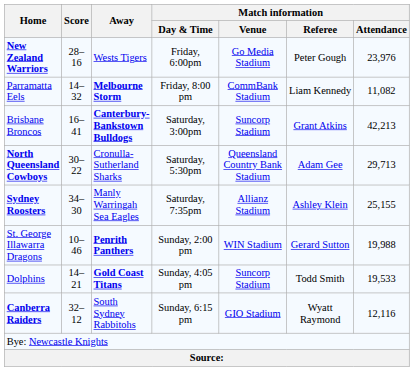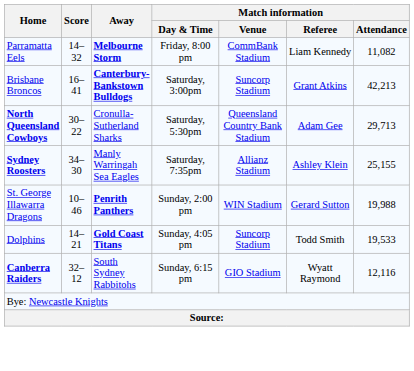 <table class="wikitable" style="border-collapse:collapse; text-align:center; width:100%;">
 <tr style="text-align:center; background:#f5faff;"  style="background:#c1d8ff;">
 <th rowspan="2">Home</th>
 <th rowspan="2">Score</th>
 <th rowspan="2">Away</th>
 <th colspan="4">Match information</th>
 </tr>
 <tr>
 <th width="17%">Day & Time</th>
 <th width="17%">Venue</th>
 <th width="17%">Referee</th>
 <th width="5%">Attendance</th>
-</tr>
-<tr style="text-align:center; background:#f5faff;">
-<td align="left"><strong> <a href='#'>New Zealand Warriors</a></strong></td>
-<td>28–16</td>
-<td align="left"> <a href='#'>Wests Tigers</a></td>
-<td>Friday, 6:00pm</td>
-<td><a href='#'>Go Media Stadium</a></td>
-<td>Peter Gough</td>
-<td>23,976</td>
 </tr>
 <tr style="text-align:center; background:#f5faff;">
 <td align="left"> <a href='#'>Parramatta Eels</a></td>
 <td>14–32</td>
 <td align="left"><strong> <a href='#'>Melbourne Storm</a></strong></td>
 <td>Friday, 8:00 pm</td>
 <td><a href='#'>CommBank Stadium</a></td>
 <td>Liam Kennedy</td>
 <td>11,082</td>
 </tr>
 <tr style="text-align:center; background:#f5faff;">
 <td align="left"> <a href='#'>Brisbane Broncos</a></td>
 <td>16–41</td>
 <td align="left"><strong> <a href='#'>Canterbury-Bankstown Bulldogs</a></strong></td>
 <td>Saturday, 3:00pm</td>
 <td><a href='#'>Suncorp Stadium</a></td>
 <td><a href='#'>Grant Atkins</a></td>
 <td>42,213</td>
 </tr>
 <tr style="text-align:center; background:#f5faff;">
 <td align="left"><strong> <a href='#'>North Queensland Cowboys</a></strong></td>
 <td>30–22</td>
 <td align="left"> <a href='#'>Cronulla-Sutherland Sharks</a></td>
 <td>Saturday, 5:30pm</td>
 <td><a href='#'>Queensland Country Bank Stadium</a></td>
 <td><a href='#'>Adam Gee</a></td>
 <td>29,713</td>
 </tr>
 <tr style="text-align:center; background:#f5faff;">
 <td align="left"><strong> <a href='#'>Sydney Roosters</a></strong></td>
 <td>34–30</td>
 <td align="left"> <a href='#'>Manly Warringah Sea Eagles</a></td>
 <td>Saturday, 7:35pm</td>
 <td><a href='#'>Allianz Stadium</a></td>
 <td><a href='#'>Ashley Klein</a></td>
 <td>25,155</td>
 </tr>
 <tr style="text-align:center; background:#f5faff;">
 <td align="left"> <a href='#'>St. George Illawarra Dragons</a></td>
 <td>10–46</td>
 <td align="left"><strong> <a href='#'>Penrith Panthers</a></strong></td>
 <td>Sunday, 2:00 pm</td>
 <td><a href='#'>WIN Stadium</a></td>
 <td><a href='#'>Gerard Sutton</a></td>
 <td>19,988</td>
 </tr>
 <tr style="text-align:center; background:#f5faff;">
 <td align="left"> <a href='#'>Dolphins</a></td>
 <td>14–21</td>
 <td align="left"><strong> <a href='#'>Gold Coast Titans</a></strong></td>
 <td>Sunday, 4:05 pm</td>
 <td><a href='#'>Suncorp Stadium</a></td>
 <td>Todd Smith</td>
 <td>19,533</td>
 </tr>
 <tr style="text-align:center; background:#f5faff;">
 <td align="left"><strong> <a href='#'>Canberra Raiders</a></strong></td>
 <td>32–12</td>
 <td align="left"> <a href='#'>South Sydney Rabbitohs</a></td>
 <td>Sunday, 6:15 pm</td>
 <td><a href='#'>GIO Stadium</a></td>
 <td>Wyatt Raymond</td>
 <td>12,116</td>
 </tr>
 <tr style="text-align:center; background:#f5faff;">
 <td colspan="7" align="left">Bye:  <a href='#'>Newcastle Knights</a></td>
 </tr>
 <tr>
 <th colspan="7" align="left">Source:</th>
 </tr>
 </table>
